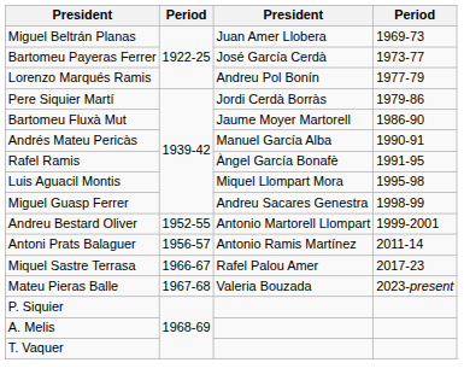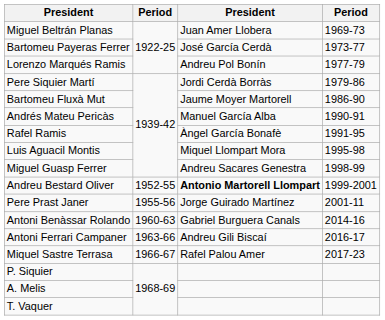 <table class="wikitable">
 <tr>
 <th>President</th>
 <th>Period</th>
 <th>President</th>
 <th>Period</th>
 </tr>
 <tr>
 <td>Miguel Beltrán Planas</td>
 <td rowspan="3">1922-25</td>
 <td>Juan Amer Llobera</td>
 <td>1969-73</td>
 </tr>
 <tr>
 <td>Bartomeu Payeras Ferrer</td>
 <td>José García Cerdà</td>
 <td>1973-77</td>
 </tr>
 <tr>
 <td>Lorenzo Marqués Ramis</td>
 <td>Andreu Pol Bonín</td>
 <td>1977-79</td>
 </tr>
 <tr>
 <td>Pere Siquier Martí</td>
 <td rowspan="6">1939-42</td>
 <td>Jordi Cerdà Borràs</td>
 <td>1979-86</td>
 </tr>
 <tr>
 <td>Bartomeu Fluxà Mut</td>
 <td>Jaume Moyer Martorell</td>
 <td>1986-90</td>
 </tr>
 <tr>
 <td>Andrés Mateu Pericàs</td>
 <td>Manuel García Alba</td>
 <td>1990-91</td>
 </tr>
 <tr>
 <td>Rafel Ramis</td>
 <td>Àngel García Bonafè</td>
 <td>1991-95</td>
 </tr>
 <tr>
 <td>Luis Aguacil Montis</td>
 <td>Miquel Llompart Mora</td>
 <td>1995-98</td>
 </tr>
 <tr>
 <td>Miguel Guasp Ferrer</td>
 <td>Andreu Sacares Genestra</td>
 <td>1998-99</td>
 </tr>
 <tr>
 <td>Andreu Bestard Oliver</td>
 <td>1952-55</td>
-<td>Antonio Martorell Llompart</td>
+<td><strong>Antonio Martorell Llompart</strong></td>
 <td>1999-2001</td>
 </tr>
 <tr>
-<td>Antoni Prats Balaguer</td>
-<td>1956-57</td>
-<td>Antonio Ramis Martínez</td>
-<td>2011-14</td>
+<td>Pere Prast Janer</td>
+<td>1955-56</td>
+<td>Jorge Guirado Martínez</td>
+<td>2001-11</td>
+</tr>
+<tr>
+<td>Antoni Benàssar Rolando</td>
+<td>1960-63</td>
+<td>Gabriel Burguera Canals</td>
+<td>2014-16</td>
+</tr>
+<tr>
+<td>Antoni Ferrari Campaner</td>
+<td>1963-66</td>
+<td>Andreu Gili Biscaí</td>
+<td>2016-17</td>
 </tr>
 <tr>
 <td>Miquel Sastre Terrasa</td>
 <td>1966-67</td>
 <td>Rafel Palou Amer</td>
 <td>2017-23</td>
-</tr>
-<tr>
-<td>Mateu Pieras Balle</td>
-<td>1967-68</td>
-<td>Valeria Bouzada</td>
-<td>2023-<em>present</em></td>
 </tr>
 <tr>
 <td>P. Siquier</td>
 <td rowspan="3">1968-69</td>
 <td></td>
 <td></td>
 </tr>
 <tr>
 <td>A. Melis</td>
 <td></td>
 <td></td>
 </tr>
 <tr>
 <td>T. Vaquer</td>
 <td></td>
 <td></td>
 </tr>
 </table>
